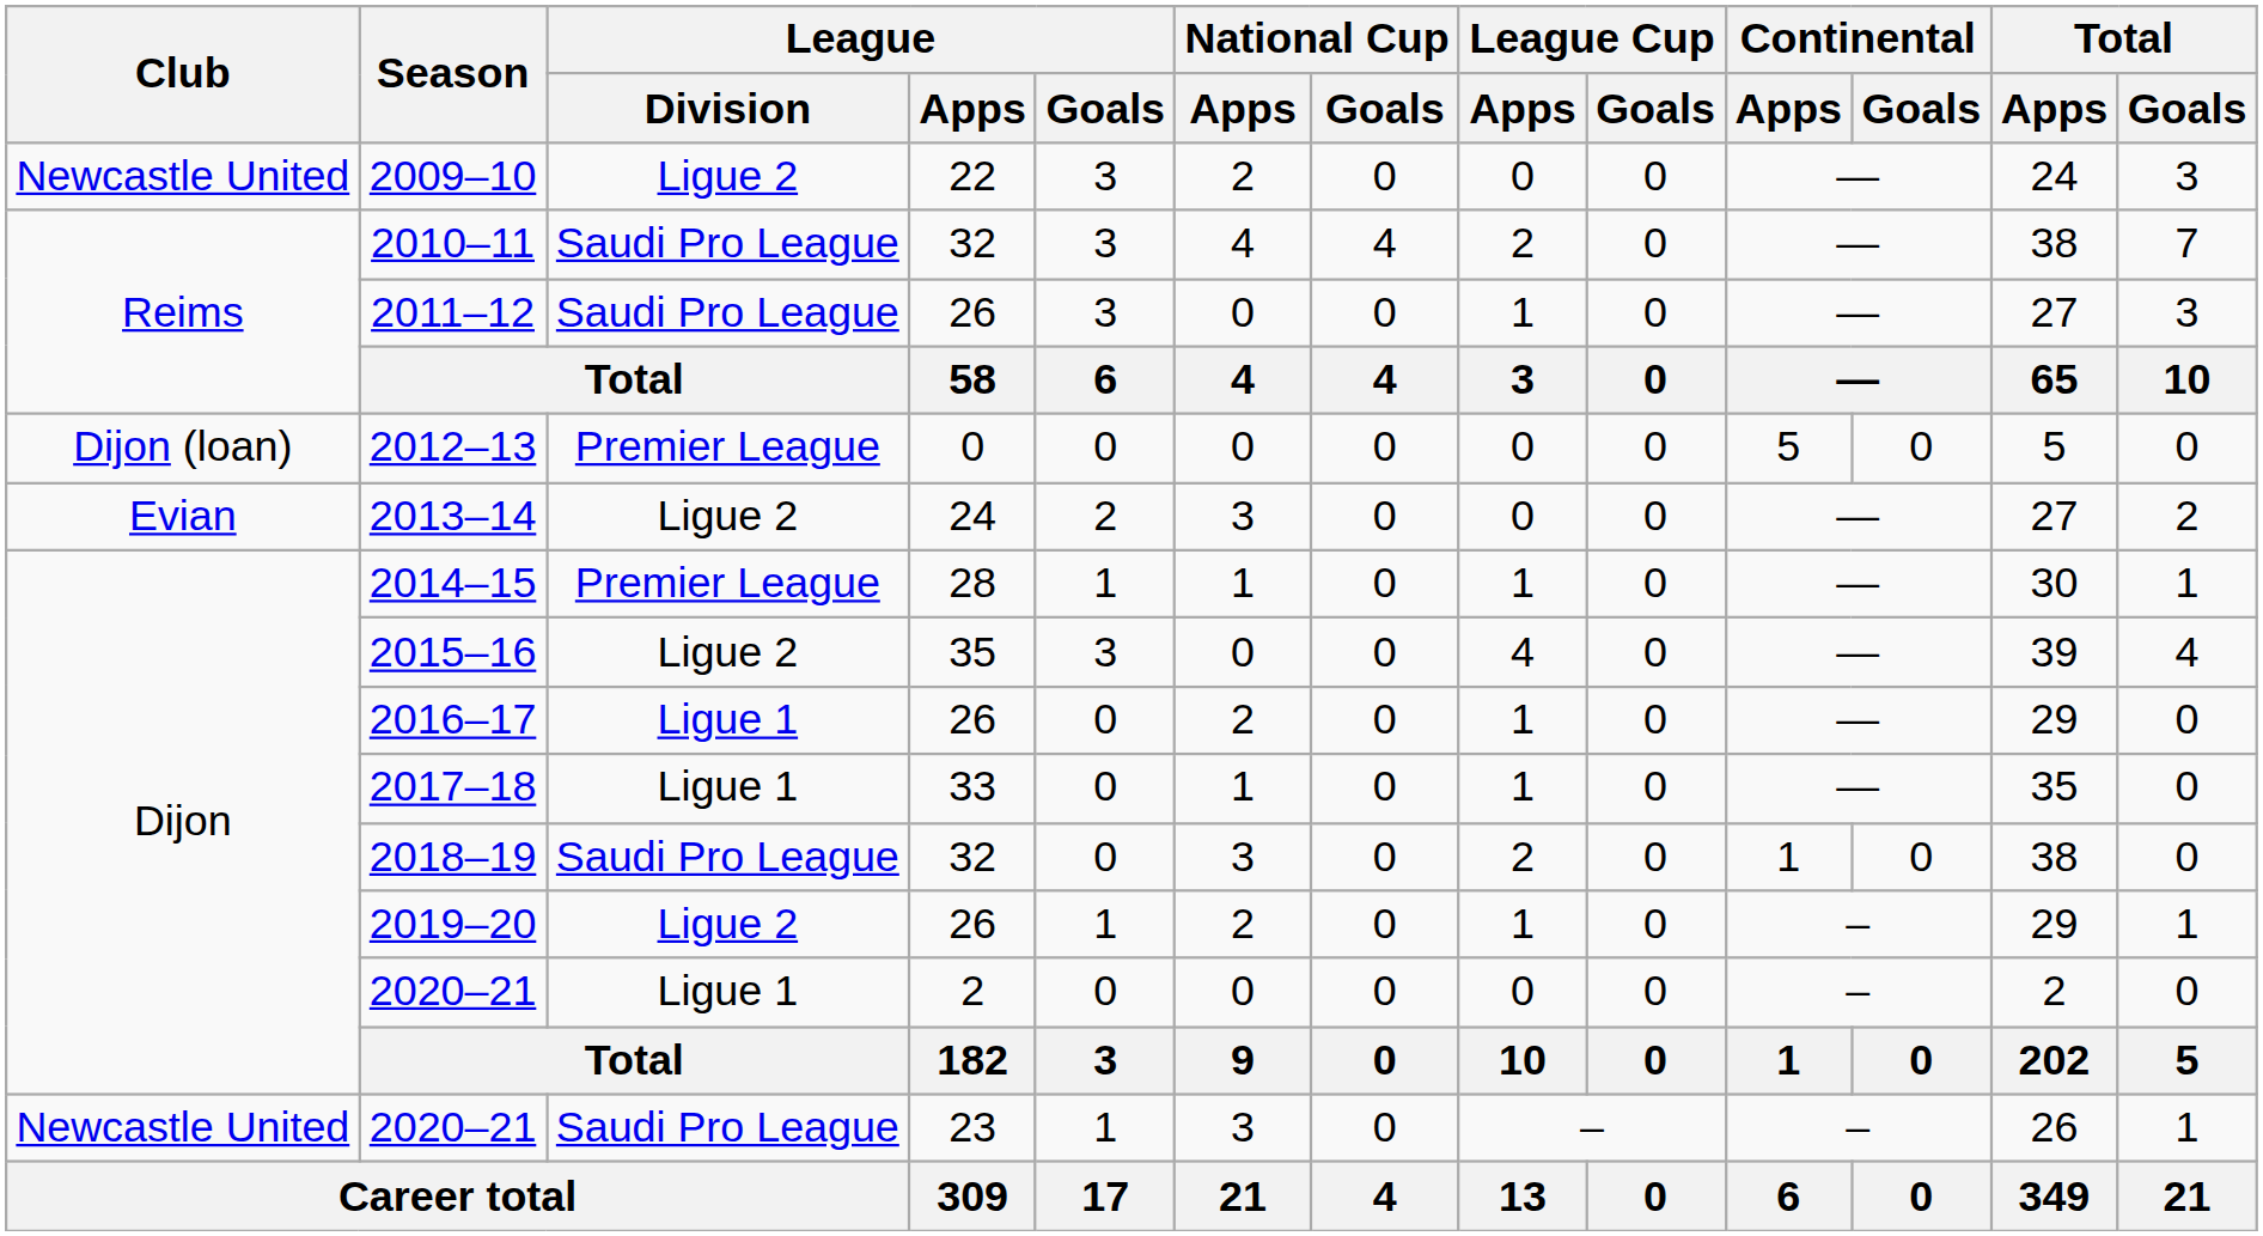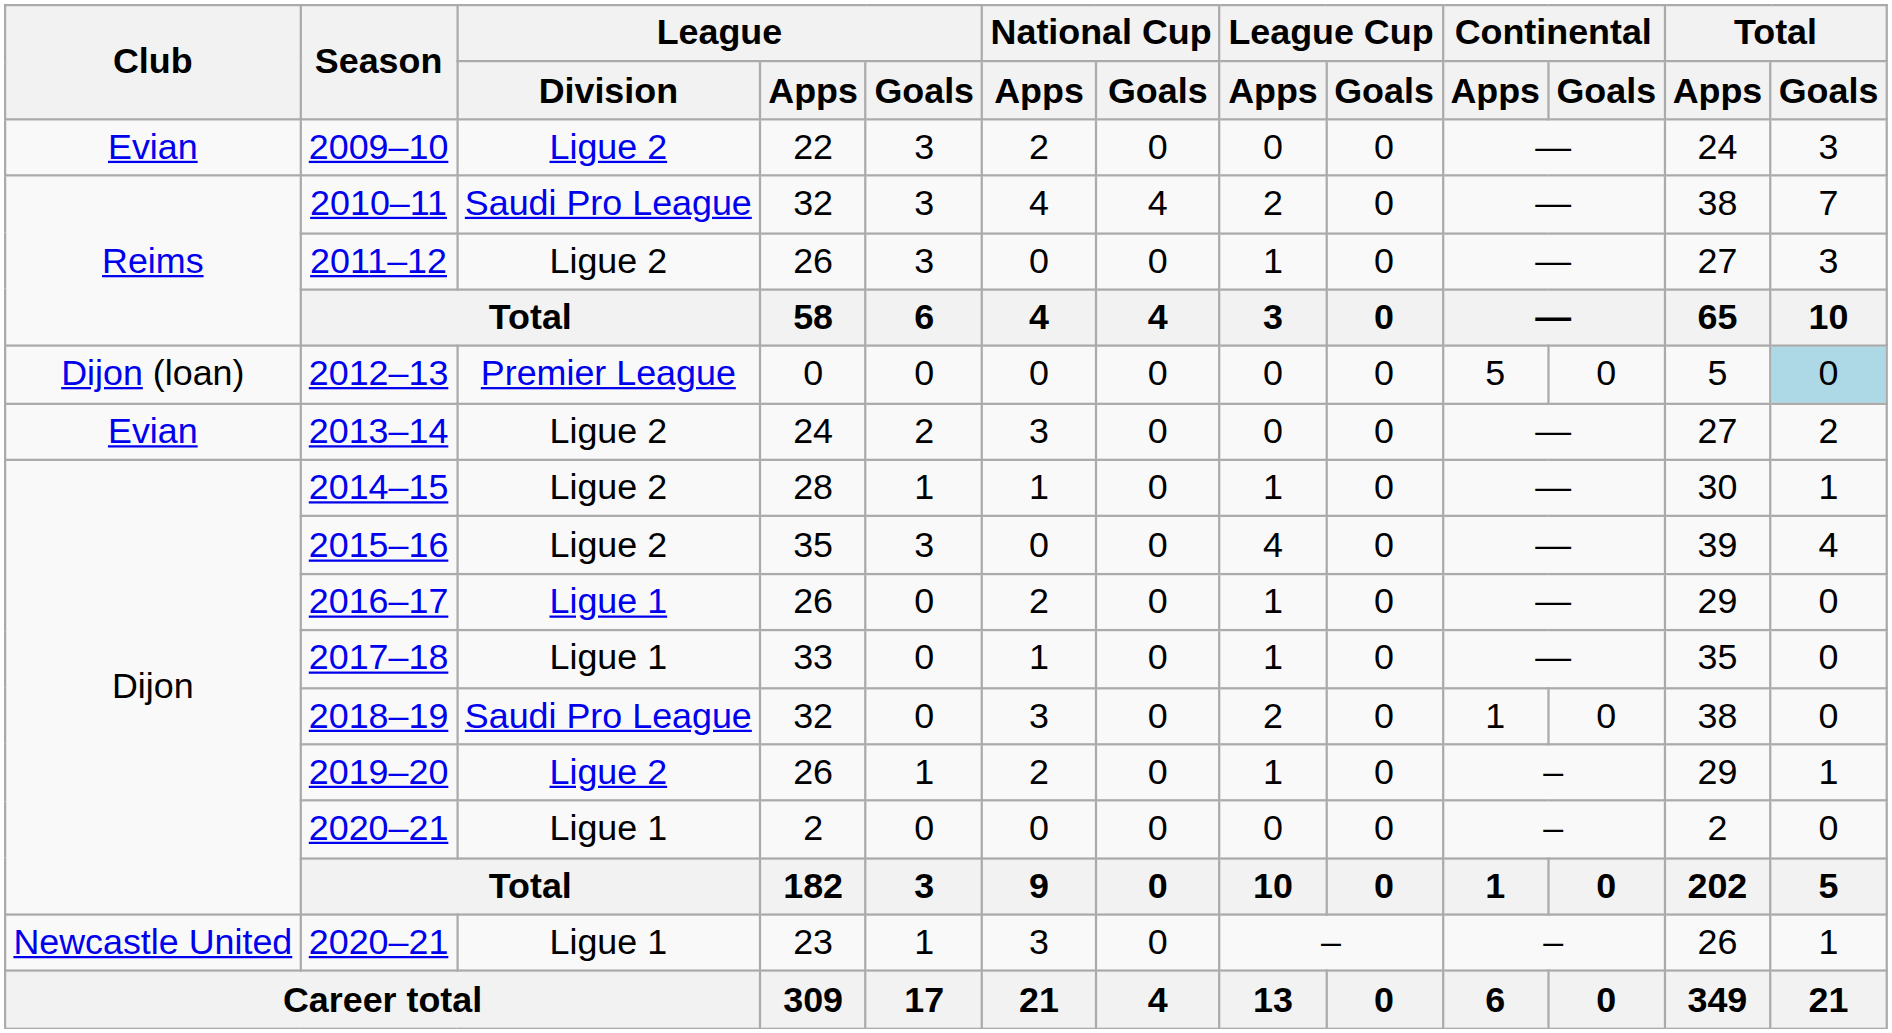 <table class="wikitable" style="text-align: center;">
 <tr>
 <th rowspan="2">Club</th>
 <th rowspan="2">Season</th>
 <th colspan="3">League</th>
 <th colspan="2">National Cup</th>
 <th colspan="2">League Cup</th>
 <th colspan="2">Continental</th>
 <th colspan="2">Total</th>
 </tr>
 <tr>
 <th>Division</th>
 <th>Apps</th>
 <th>Goals</th>
 <th>Apps</th>
 <th>Goals</th>
 <th>Apps</th>
 <th>Goals</th>
 <th>Apps</th>
 <th>Goals</th>
 <th>Apps</th>
 <th>Goals</th>
 </tr>
 <tr>
-<td><a href='#'>Newcastle United</a></td>
+<td><a href='#'>Evian</a></td>
 <td><a href='#'>2009–10</a></td>
 <td><a href='#'>Ligue 2</a></td>
 <td>22</td>
 <td>3</td>
 <td>2</td>
 <td>0</td>
 <td>0</td>
 <td>0</td>
 <td colspan="2">—</td>
 <td>24</td>
 <td>3</td>
 </tr>
 <tr>
 <td rowspan="3"><a href='#'>Reims</a></td>
 <td><a href='#'>2010–11</a></td>
 <td><a href='#'>Saudi Pro League</a></td>
 <td>32</td>
 <td>3</td>
 <td>4</td>
 <td>4</td>
 <td>2</td>
 <td>0</td>
 <td colspan="2">—</td>
 <td>38</td>
 <td>7</td>
 </tr>
 <tr>
 <td><a href='#'>2011–12</a></td>
-<td><a href='#'>Saudi Pro League</a></td>
+<td>Ligue 2</td>
 <td>26</td>
 <td>3</td>
 <td>0</td>
 <td>0</td>
 <td>1</td>
 <td>0</td>
 <td colspan="2">—</td>
 <td>27</td>
 <td>3</td>
 </tr>
 <tr>
 <th colspan="2">Total</th>
 <th>58</th>
 <th>6</th>
 <th>4</th>
 <th>4</th>
 <th>3</th>
 <th>0</th>
 <th colspan="2">—</th>
 <th>65</th>
 <th>10</th>
 </tr>
 <tr>
 <td><a href='#'>Dijon</a> (loan)</td>
 <td><a href='#'>2012–13</a></td>
 <td><a href='#'>Premier League</a></td>
 <td>0</td>
 <td>0</td>
 <td>0</td>
 <td>0</td>
 <td>0</td>
 <td>0</td>
 <td>5</td>
 <td>0</td>
 <td>5</td>
-<td>0</td>
+<td style="background: lightblue;">0</td>
 </tr>
 <tr>
 <td><a href='#'>Evian</a></td>
 <td><a href='#'>2013–14</a></td>
 <td>Ligue 2</td>
 <td>24</td>
 <td>2</td>
 <td>3</td>
 <td>0</td>
 <td>0</td>
 <td>0</td>
 <td colspan="2">—</td>
 <td>27</td>
 <td>2</td>
 </tr>
 <tr>
 <td rowspan="8">Dijon</td>
 <td><a href='#'>2014–15</a></td>
-<td><a href='#'>Premier League</a></td>
+<td>Ligue 2</td>
 <td>28</td>
 <td>1</td>
 <td>1</td>
 <td>0</td>
 <td>1</td>
 <td>0</td>
 <td colspan="2">—</td>
 <td>30</td>
 <td>1</td>
 </tr>
 <tr>
 <td><a href='#'>2015–16</a></td>
 <td>Ligue 2</td>
 <td>35</td>
 <td>3</td>
 <td>0</td>
 <td>0</td>
 <td>4</td>
 <td>0</td>
 <td colspan="2">—</td>
 <td>39</td>
 <td>4</td>
 </tr>
 <tr>
 <td><a href='#'>2016–17</a></td>
 <td><a href='#'>Ligue 1</a></td>
 <td>26</td>
 <td>0</td>
 <td>2</td>
 <td>0</td>
 <td>1</td>
 <td>0</td>
 <td colspan="2">—</td>
 <td>29</td>
 <td>0</td>
 </tr>
 <tr>
 <td><a href='#'>2017–18</a></td>
 <td>Ligue 1</td>
 <td>33</td>
 <td>0</td>
 <td>1</td>
 <td>0</td>
 <td>1</td>
 <td>0</td>
 <td colspan="2">—</td>
 <td>35</td>
 <td>0</td>
 </tr>
 <tr>
 <td><a href='#'>2018–19</a></td>
 <td><a href='#'>Saudi Pro League</a></td>
 <td>32</td>
 <td>0</td>
 <td>3</td>
 <td>0</td>
 <td>2</td>
 <td>0</td>
 <td>1</td>
 <td>0</td>
 <td>38</td>
 <td>0</td>
 </tr>
 <tr>
 <td><a href='#'>2019–20</a></td>
 <td><a href='#'>Ligue 2</a></td>
 <td>26</td>
 <td>1</td>
 <td>2</td>
 <td>0</td>
 <td>1</td>
 <td>0</td>
 <td colspan="2">–</td>
 <td>29</td>
 <td>1</td>
 </tr>
 <tr>
 <td><a href='#'>2020–21</a></td>
 <td>Ligue 1</td>
 <td>2</td>
 <td>0</td>
 <td>0</td>
 <td>0</td>
 <td>0</td>
 <td>0</td>
 <td colspan="2">–</td>
 <td>2</td>
 <td>0</td>
 </tr>
 <tr>
 <th colspan="2">Total</th>
 <th>182</th>
 <th>3</th>
 <th>9</th>
 <th>0</th>
 <th>10</th>
 <th>0</th>
 <th>1</th>
 <th>0</th>
 <th>202</th>
 <th>5</th>
 </tr>
 <tr>
 <td><a href='#'>Newcastle United</a></td>
 <td><a href='#'>2020–21</a></td>
-<td><a href='#'>Saudi Pro League</a></td>
+<td>Ligue 1</td>
 <td>23</td>
 <td>1</td>
 <td>3</td>
 <td>0</td>
 <td colspan="2">–</td>
 <td colspan="2">–</td>
 <td>26</td>
 <td>1</td>
 </tr>
 <tr>
 <th colspan="3">Career total</th>
 <th>309</th>
 <th>17</th>
 <th>21</th>
 <th>4</th>
 <th>13</th>
 <th>0</th>
 <th>6</th>
 <th>0</th>
 <th>349</th>
 <th>21</th>
 </tr>
 </table>
